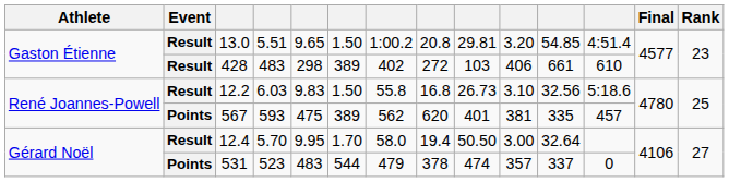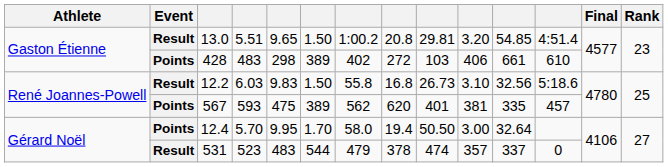 <table class=wikitable style=font-size:90%;text-align:center>
 <tr>
 <th>Athlete</th>
 <th>Event</th>
 <th></th>
 <th></th>
 <th></th>
 <th></th>
 <th></th>
 <th></th>
 <th></th>
 <th></th>
 <th></th>
 <th></th>
 <th>Final</th>
 <th>Rank</th>
 </tr>
 <tr>
 <td rowspan=2 align=left><a href='#'>Gaston Étienne</a></td>
 <th style=font-size:95%>Result</th>
 <td>13.0</td>
 <td>5.51</td>
 <td>9.65</td>
 <td>1.50</td>
 <td>1:00.2</td>
 <td>20.8</td>
 <td>29.81</td>
 <td>3.20</td>
 <td>54.85</td>
 <td>4:51.4</td>
 <td rowspan=2>4577</td>
 <td rowspan=2>23</td>
 </tr>
 <tr>
-<th style=font-size:95%>Result</th>
+<th style=font-size:95%>Points</th>
 <td>428</td>
 <td>483</td>
 <td>298</td>
 <td>389</td>
 <td>402</td>
 <td>272</td>
 <td>103</td>
 <td>406</td>
 <td>661</td>
 <td>610</td>
 </tr>
 <tr>
 <td rowspan=2 align=left><a href='#'>René Joannes-Powell</a></td>
 <th style=font-size:95%>Result</th>
 <td>12.2</td>
 <td>6.03</td>
 <td>9.83</td>
 <td>1.50</td>
 <td>55.8</td>
 <td>16.8</td>
 <td>26.73</td>
 <td>3.10</td>
 <td>32.56</td>
 <td>5:18.6</td>
 <td rowspan=2>4780</td>
 <td rowspan=2>25</td>
 </tr>
 <tr>
 <th style=font-size:95%>Points</th>
 <td>567</td>
 <td>593</td>
 <td>475</td>
 <td>389</td>
 <td>562</td>
 <td>620</td>
 <td>401</td>
 <td>381</td>
 <td>335</td>
 <td>457</td>
 </tr>
 <tr>
 <td rowspan=2 align=left><a href='#'>Gérard Noël</a></td>
-<th style=font-size:95%>Result</th>
+<th style=font-size:95%>Points</th>
 <td>12.4</td>
 <td>5.70</td>
 <td>9.95</td>
 <td>1.70</td>
 <td>58.0</td>
 <td>19.4</td>
 <td>50.50</td>
 <td>3.00</td>
 <td>32.64</td>
 <td></td>
 <td rowspan=2>4106</td>
 <td rowspan=2>27</td>
 </tr>
 <tr>
-<th style=font-size:95%>Points</th>
+<th style=font-size:95%>Result</th>
 <td>531</td>
 <td>523</td>
 <td>483</td>
 <td>544</td>
 <td>479</td>
 <td>378</td>
 <td>474</td>
 <td>357</td>
 <td>337</td>
 <td>0</td>
 </tr>
 </table>
